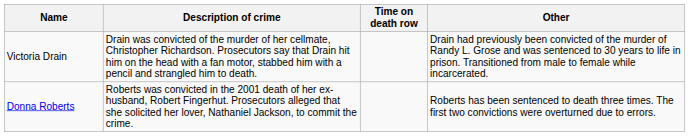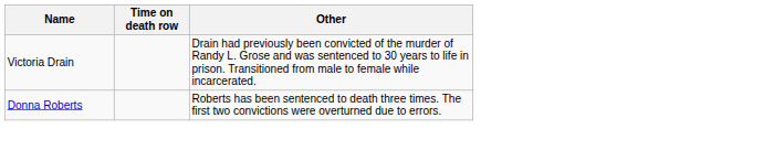 <table class="wikitable sortable">
 <tr>
 <th style="width:150px;"><strong>Name</strong></th>
-<th style="width:400px;"><strong>Description of crime</strong></th>
 <th style="width:100px;"><strong>Time on death row</strong></th>
 <th style="width:400px;"><strong>Other</strong></th>
 </tr>
 <tr>
 <td>Victoria Drain</td>
-<td>Drain was convicted of the murder of her cellmate, Christopher Richardson. Prosecutors say that Drain hit him on the head with a fan motor, stabbed him with a pencil and strangled him to death.</td>
 <td></td>
 <td>Drain had previously been convicted of the murder of Randy L. Grose and was sentenced to 30 years to life in prison. Transitioned from male to female while incarcerated.</td>
 </tr>
 <tr>
 <td><a href='#'>Donna Roberts</a></td>
-<td>Roberts was convicted in the 2001 death of her ex-husband, Robert Fingerhut. Prosecutors alleged that she solicited her lover, Nathaniel Jackson, to commit the crime.</td>
 <td></td>
 <td>Roberts has been sentenced to death three times. The first two convictions were overturned due to errors.</td>
 </tr>
 </table>
